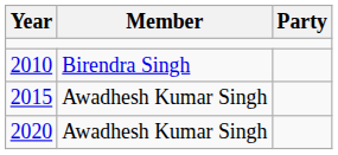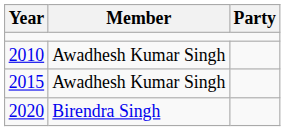 <table class="wikitable sortable">
 <tr>
 <th>Year</th>
 <th>Member</th>
 <th colspan="2">Party</th>
 </tr>
 <tr>
 <td colspan="4"></td>
 </tr>
 <tr>
 <td><a href='#'>2010</a></td>
-<td><a href='#'>Birendra Singh</a></td>
+<td>Awadhesh Kumar Singh</td>
 <td></td>
 </tr>
 <tr>
 <td><a href='#'>2015</a></td>
 <td>Awadhesh Kumar Singh</td>
 <td></td>
 </tr>
 <tr>
 <td><a href='#'>2020</a></td>
-<td>Awadhesh Kumar Singh</td>
+<td><a href='#'>Birendra Singh</a></td>
 <td></td>
 </tr>
 </table>
